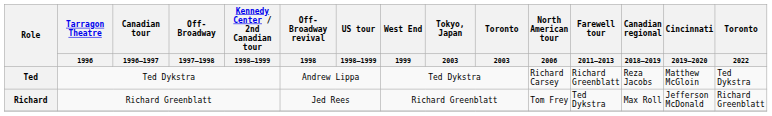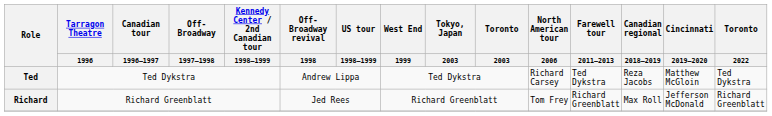 <table class="wikitable">
 <tr>
 <th width="10%" rowspan="2">Role</th>
 <th width="10%"><a href='#'>Tarragon Theatre</a></th>
 <th width="10%">Canadian tour</th>
 <th width="10%">Off-Broadway</th>
 <th width="10%"><a href='#'>Kennedy Center</a> / 2nd Canadian tour</th>
 <th width="10%">Off-Broadway revival</th>
 <th width="10%">US tour</th>
 <th width="10%">West End</th>
 <th width="10%">Tokyo, Japan</th>
 <th width="10%">Toronto</th>
 <th width="10%">North American tour</th>
 <th width="10%">Farewell tour</th>
 <th width="10%">Canadian regional</th>
 <th width="10%">Cincinnati</th>
 <th width="10%">Toronto</th>
 </tr>
 <tr>
 <th><small>1996</small></th>
 <th><small>1996–1997</small></th>
 <th><small>1997–1998</small></th>
 <th><small>1998–1999</small></th>
 <th><small>1998</small></th>
 <th><small>1998–1999</small></th>
 <th><small>1999</small></th>
 <th><small>2003</small></th>
 <th><small>2003</small></th>
 <th><small>2006</small></th>
 <th><small>2011–2013</small></th>
 <th><small>2018–2019</small></th>
 <th><small>2019–2020</small></th>
 <th><small>2022</small></th>
 </tr>
 <tr>
 <th>Ted</th>
 <td colspan="4" align="center">Ted Dykstra</td>
 <td colspan="2" align="center">Andrew Lippa</td>
 <td colspan="3" align="center">Ted Dykstra</td>
 <td>Richard Carsey</td>
-<td>Richard Greenblatt</td>
+<td>Ted Dykstra</td>
 <td>Reza Jacobs</td>
 <td>Matthew McGloin</td>
 <td>Ted Dykstra</td>
 </tr>
 <tr>
 <th>Richard</th>
 <td colspan="4" align="center">Richard Greenblatt</td>
 <td colspan="2" align="center">Jed Rees</td>
 <td colspan="3" align="center">Richard Greenblatt</td>
 <td>Tom Frey</td>
-<td>Ted Dykstra</td>
+<td>Richard Greenblatt</td>
 <td>Max Roll</td>
 <td>Jefferson McDonald</td>
 <td>Richard Greenblatt</td>
 </tr>
 <tr>
 </tr>
 </table>
